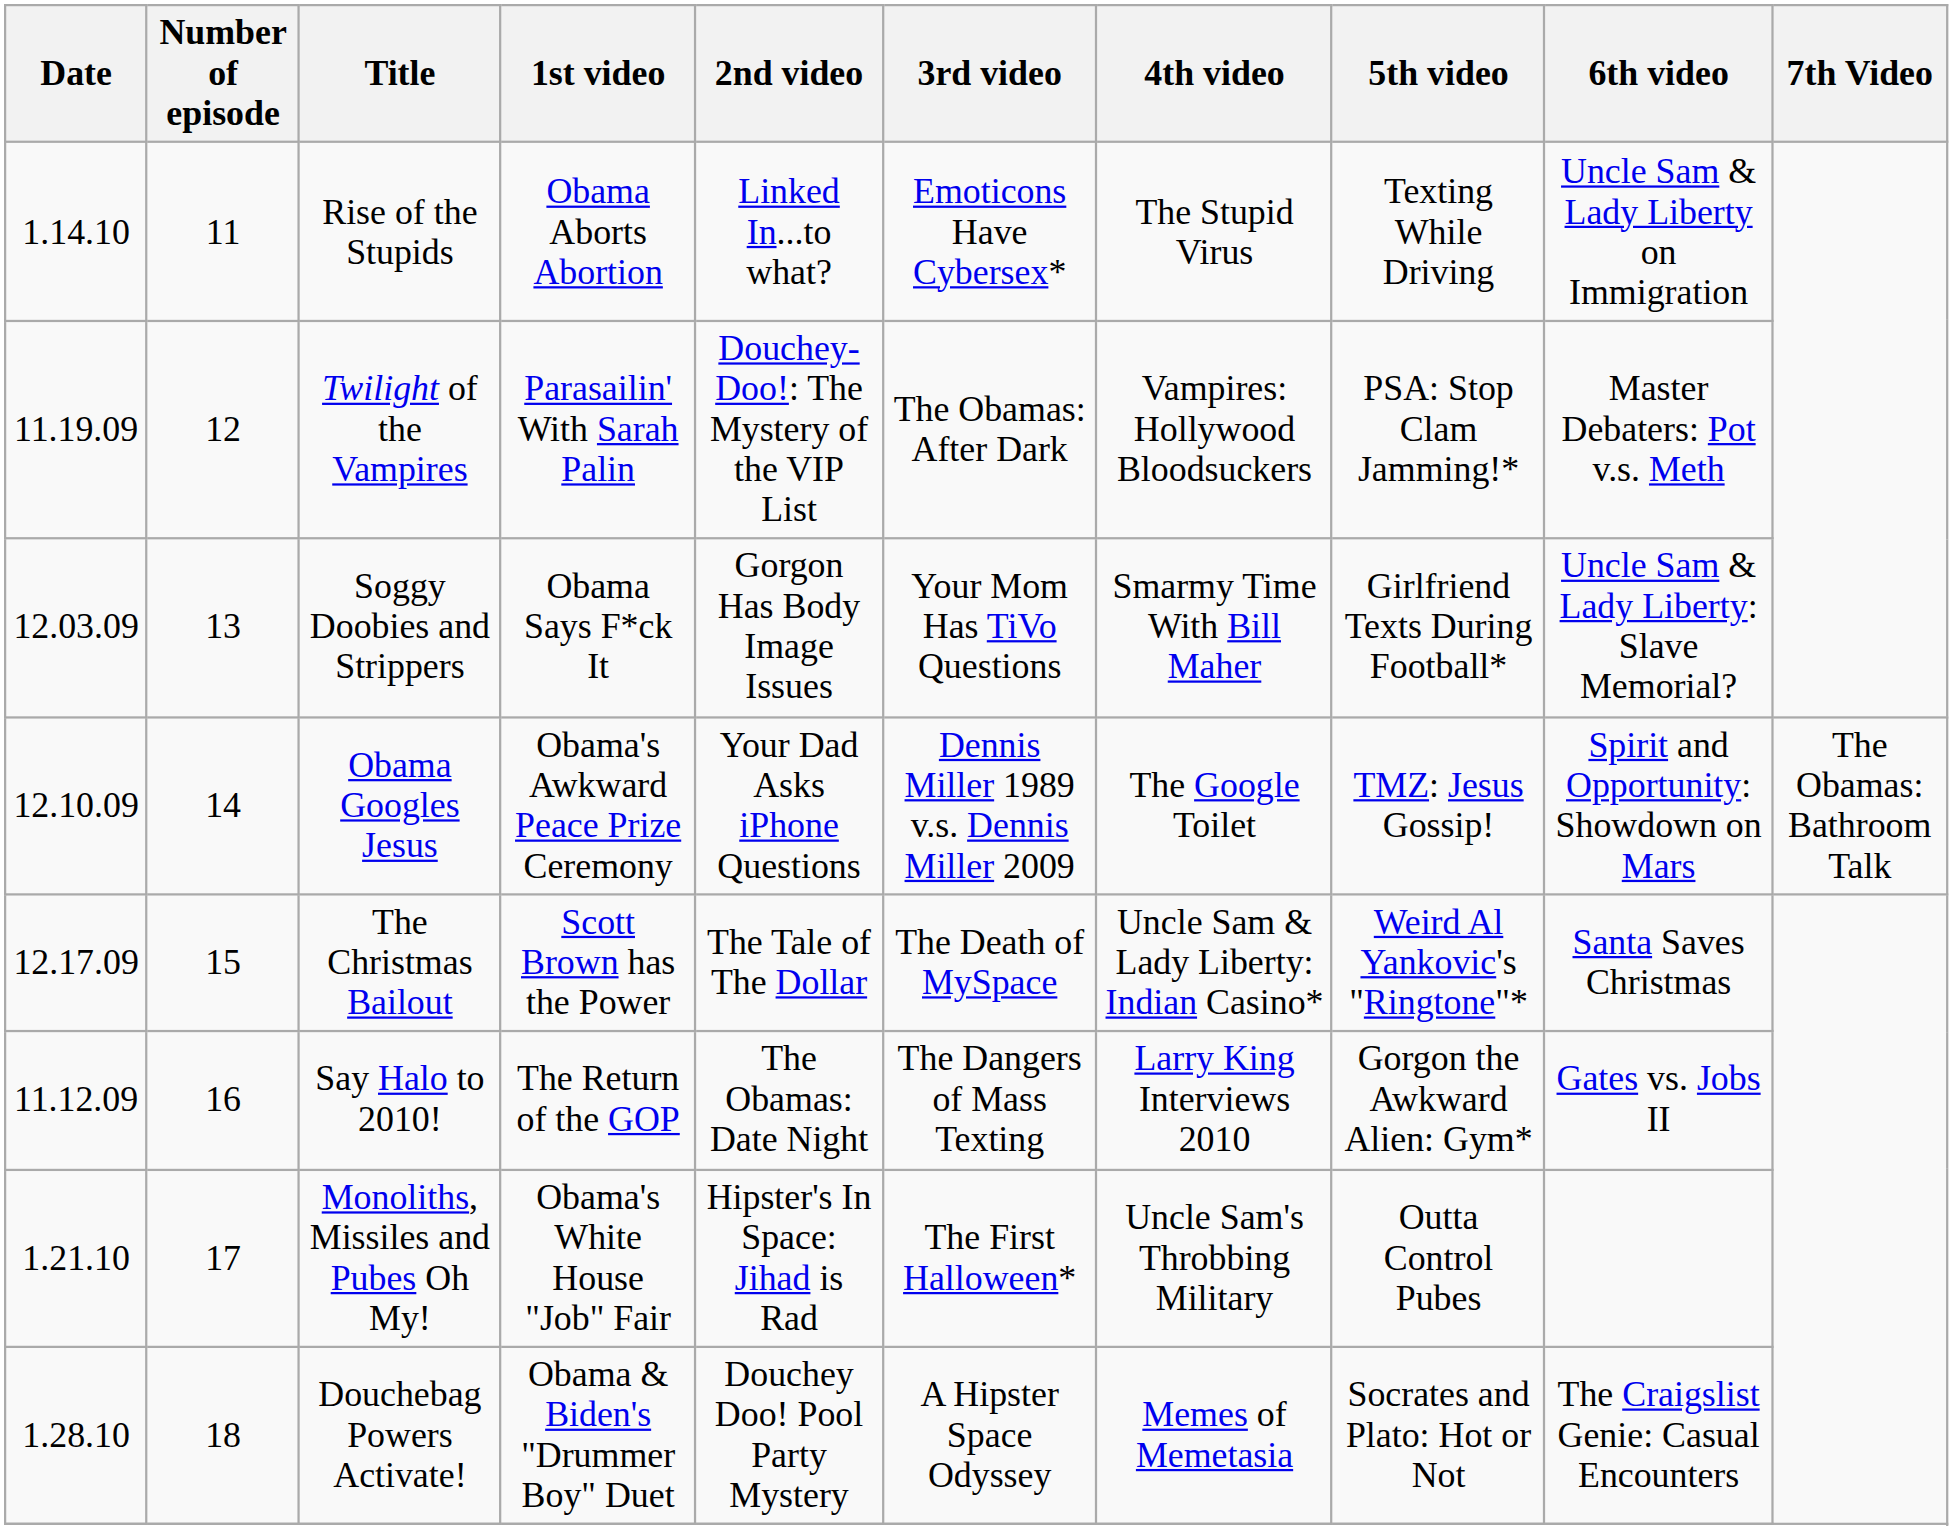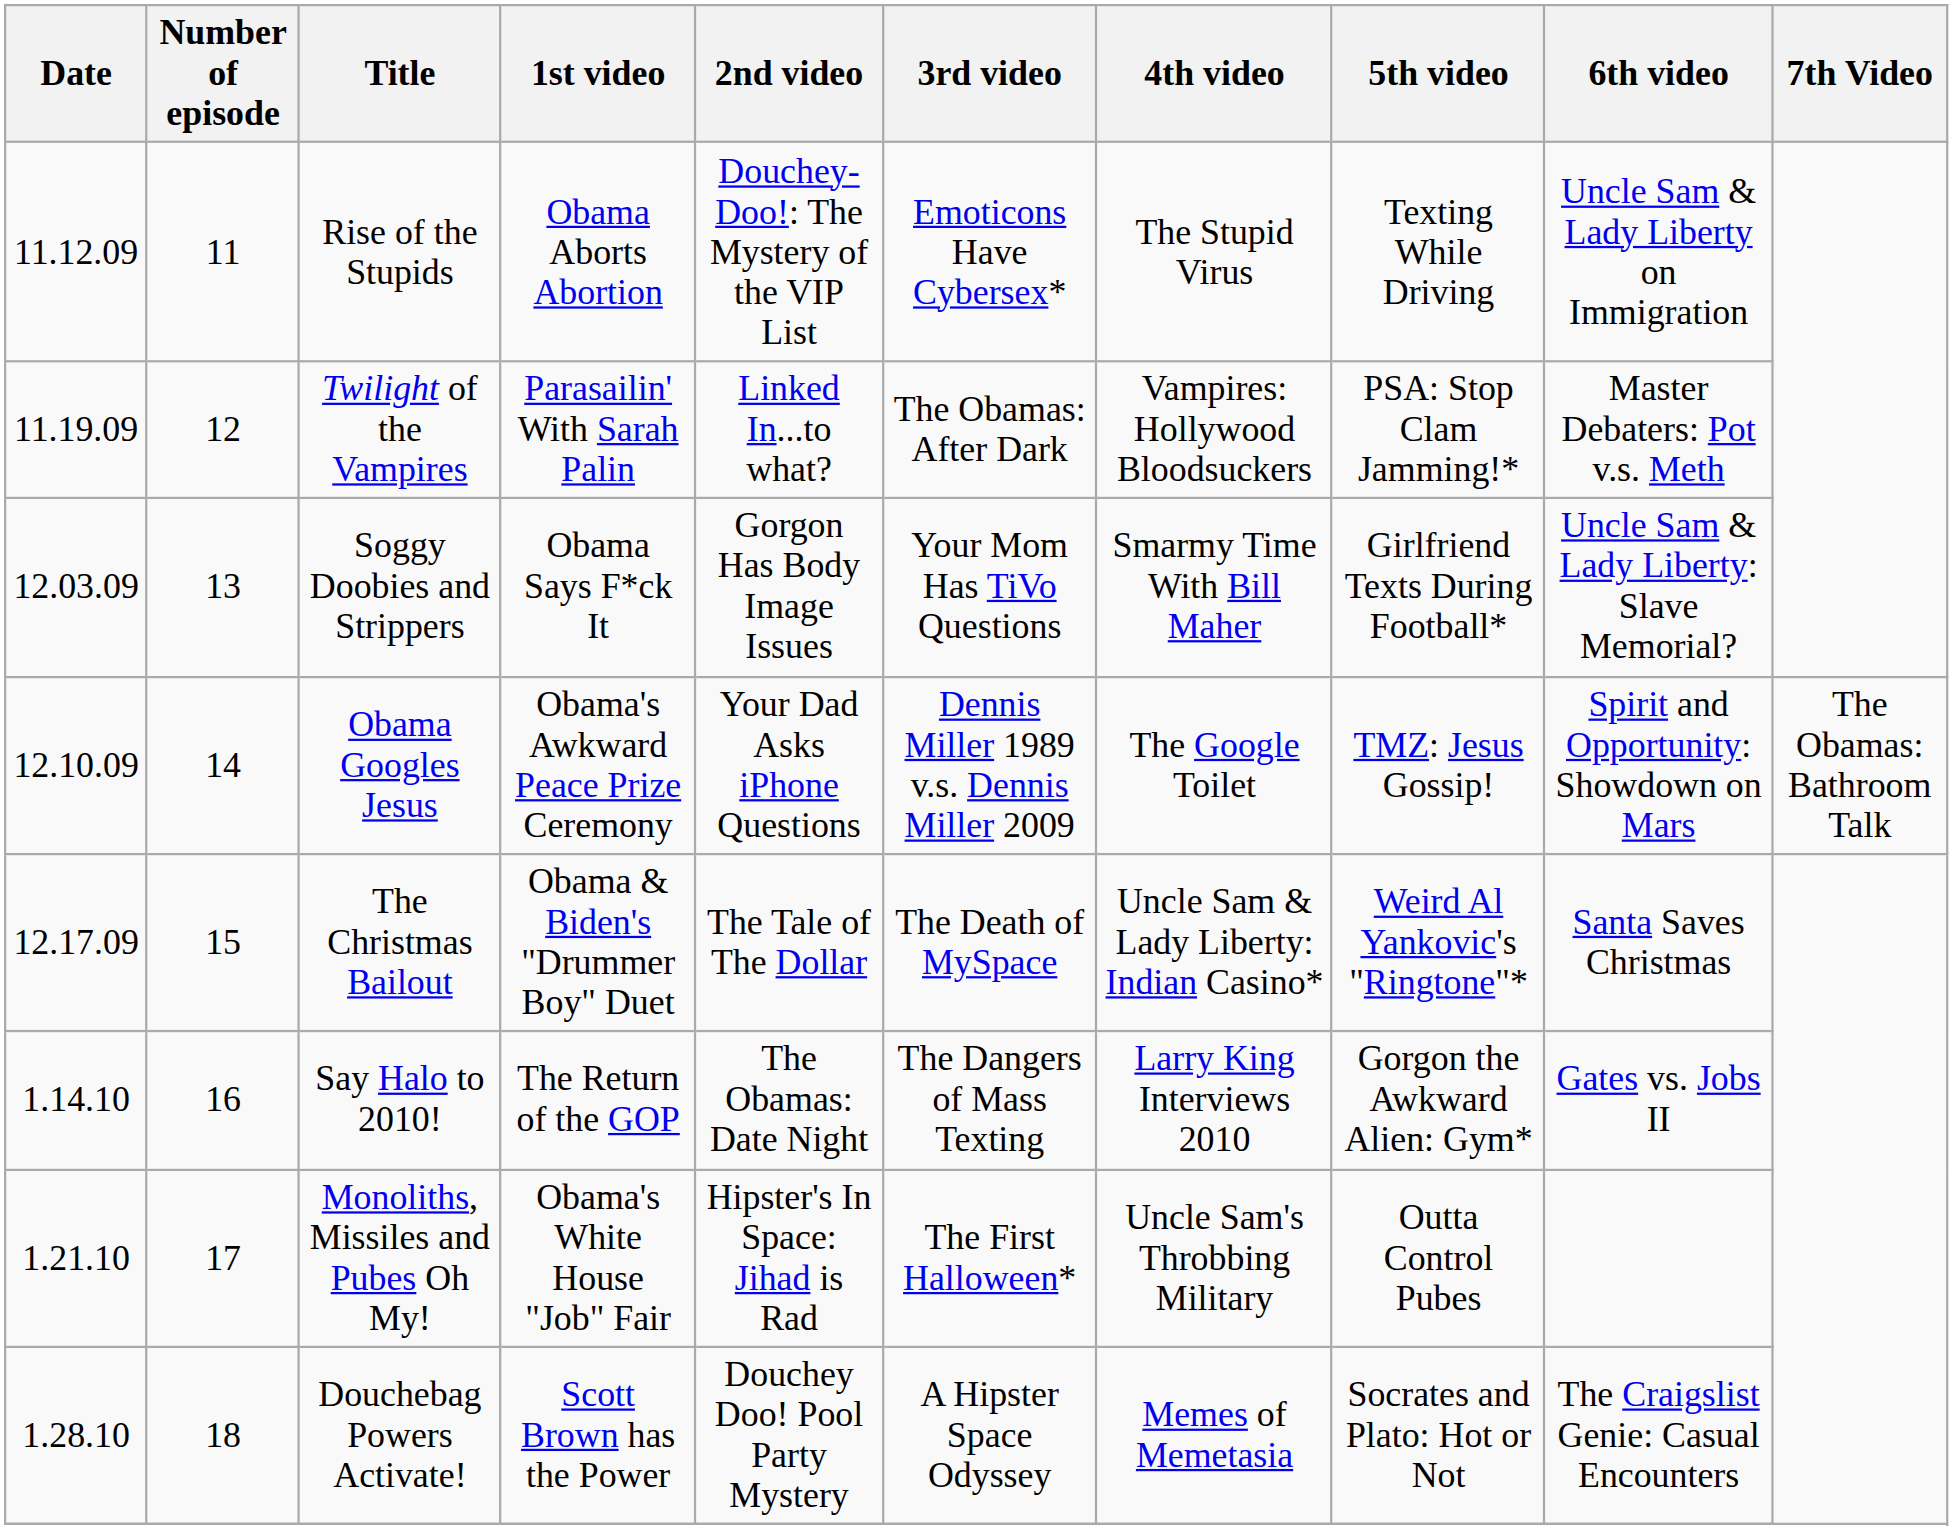 <table class="wikitable">
 <tr>
 <th>Date</th>
 <th>Number of episode</th>
 <th>Title</th>
 <th>1st video</th>
 <th>2nd video</th>
 <th>3rd video</th>
 <th>4th video</th>
 <th>5th video</th>
 <th>6th video</th>
 <th>7th Video</th>
 </tr>
 <tr>
-<td align="center">1.14.10</td>
+<td align="center">11.12.09</td>
 <td align="center">11</td>
 <td align="center">Rise of the Stupids</td>
 <td align="center"><a href='#'>Obama</a> Aborts <a href='#'>Abortion</a></td>
-<td align="center"><a href='#'>Linked In</a>...to what?</td>
+<td align="center"><a href='#'>Douchey-Doo!</a>: The Mystery of the VIP List</td>
 <td align="center"><a href='#'>Emoticons</a> Have <a href='#'>Cybersex</a>*</td>
 <td align="center">The Stupid Virus</td>
 <td align="center">Texting While Driving</td>
 <td align="center"><a href='#'>Uncle Sam</a> & <a href='#'>Lady Liberty</a> on Immigration</td>
 </tr>
 <tr>
 <td align="center">11.19.09</td>
 <td align="center">12</td>
 <td align="center"><em><a href='#'>Twilight</a></em> of the <a href='#'>Vampires</a></td>
 <td align="center"><a href='#'>Parasailin'</a> With <a href='#'>Sarah Palin</a></td>
-<td align="center"><a href='#'>Douchey-Doo!</a>: The Mystery of the VIP List</td>
+<td align="center"><a href='#'>Linked In</a>...to what?</td>
 <td align="center">The Obamas: After Dark</td>
 <td align="center">Vampires: Hollywood Bloodsuckers</td>
 <td align="center">PSA: Stop Clam Jamming!*</td>
 <td align="center">Master Debaters: <a href='#'>Pot</a> v.s. <a href='#'>Meth</a></td>
 </tr>
 <tr>
 <td align="center">12.03.09</td>
 <td align="center">13</td>
 <td align="center">Soggy Doobies and Strippers</td>
 <td align="center">Obama Says F*ck It</td>
 <td align="center">Gorgon Has Body Image Issues</td>
 <td align="center">Your Mom Has <a href='#'>TiVo</a> Questions</td>
 <td align="center">Smarmy Time With <a href='#'>Bill Maher</a></td>
 <td align="center">Girlfriend Texts During Football*</td>
 <td align="center"><a href='#'>Uncle Sam</a> & <a href='#'>Lady Liberty</a>: Slave Memorial?</td>
 </tr>
 <tr>
 <td align="center">12.10.09</td>
 <td align="center">14</td>
 <td align="center"><a href='#'>Obama</a> <a href='#'>Googles</a> <a href='#'>Jesus</a></td>
 <td align="center">Obama's Awkward <a href='#'>Peace Prize</a> Ceremony</td>
 <td align="center">Your Dad Asks <a href='#'>iPhone</a> Questions</td>
 <td align="center"><a href='#'>Dennis Miller</a> 1989 v.s. <a href='#'>Dennis Miller</a> 2009</td>
 <td align="center">The <a href='#'>Google</a> Toilet</td>
 <td align="center"><a href='#'>TMZ</a>: <a href='#'>Jesus</a> Gossip!</td>
 <td align="center"><a href='#'>Spirit</a> and <a href='#'>Opportunity</a>: Showdown on <a href='#'>Mars</a></td>
 <td align="center">The Obamas: Bathroom Talk</td>
 </tr>
 <tr>
 <td align="center">12.17.09</td>
 <td align="center">15</td>
 <td align="center">The Christmas <a href='#'>Bailout</a></td>
-<td align="center"><a href='#'>Scott Brown</a> has the Power</td>
+<td align="center">Obama & <a href='#'>Biden's</a> "Drummer Boy" Duet</td>
 <td align="center">The Tale of The <a href='#'>Dollar</a></td>
 <td align="center">The Death of <a href='#'>MySpace</a></td>
 <td align="center">Uncle Sam & Lady Liberty: <a href='#'>Indian</a> Casino*</td>
 <td align="center"><a href='#'>Weird Al Yankovic</a>'s "<a href='#'>Ringtone</a>"*</td>
 <td align="center"><a href='#'>Santa</a> Saves Christmas</td>
 </tr>
 <tr>
-<td align="center">11.12.09</td>
+<td align="center">1.14.10</td>
 <td align="center">16</td>
 <td align="center">Say <a href='#'>Halo</a> to 2010!</td>
 <td align="center">The Return of the <a href='#'>GOP</a></td>
 <td align="center">The Obamas: Date Night</td>
 <td align="center">The Dangers of Mass Texting</td>
 <td align="center"><a href='#'>Larry King</a> Interviews 2010</td>
 <td align="center">Gorgon the Awkward Alien: Gym*</td>
 <td align="center"><a href='#'>Gates</a> vs. <a href='#'>Jobs</a> II</td>
 </tr>
 <tr>
 <td align="center">1.21.10</td>
 <td align="center">17</td>
 <td align="center"><a href='#'>Monoliths</a>, Missiles and <a href='#'>Pubes</a> Oh My!</td>
 <td align="center">Obama's White House "Job" Fair</td>
 <td align="center">Hipster's In Space: <a href='#'>Jihad</a> is Rad</td>
 <td align="center">The First <a href='#'>Halloween</a>*</td>
 <td align="center">Uncle Sam's Throbbing Military</td>
 <td align="center">Outta Control Pubes</td>
 <td align="center"></td>
 </tr>
 <tr>
 <td align="center">1.28.10</td>
 <td align="center">18</td>
 <td align="center">Douchebag Powers Activate!</td>
-<td align="center">Obama & <a href='#'>Biden's</a> "Drummer Boy" Duet</td>
+<td align="center"><a href='#'>Scott Brown</a> has the Power</td>
 <td align="center">Douchey Doo! Pool Party Mystery</td>
 <td align="center">A Hipster Space Odyssey</td>
 <td align="center"><a href='#'>Memes</a> of <a href='#'>Memetasia</a></td>
 <td align="center">Socrates and Plato: Hot or Not</td>
 <td align="center">The <a href='#'>Craigslist</a> Genie: Casual Encounters</td>
 </tr>
 <tr>
 </tr>
 </table>
